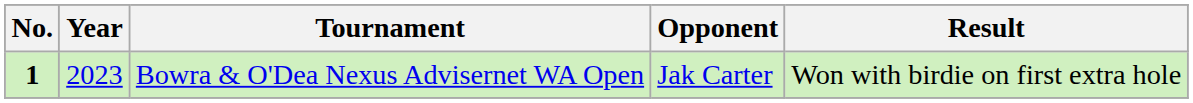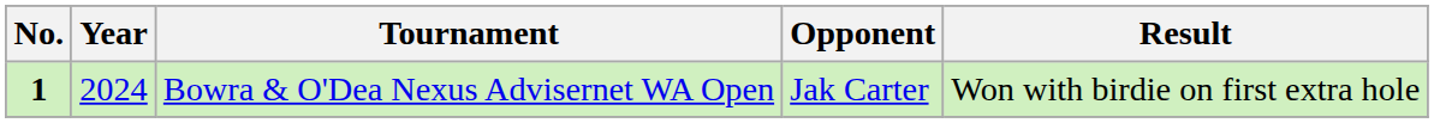 <table class="wikitable" style="font-size:95%;">
 <tr>
 <th>No.</th>
 <th>Year</th>
 <th>Tournament</th>
 <th>Opponent</th>
 <th>Result</th>
 </tr>
 <tr style="background:#D0F0C0;">
 <td align=center><strong>1</strong></td>
-<td><a href='#'>2023</a></td>
+<td><a href='#'>2024</a></td>
 <td><a href='#'>Bowra & O'Dea Nexus Advisernet WA Open</a></td>
 <td> <a href='#'>Jak Carter</a></td>
 <td>Won with birdie on first extra hole</td>
 </tr>
 </table>
